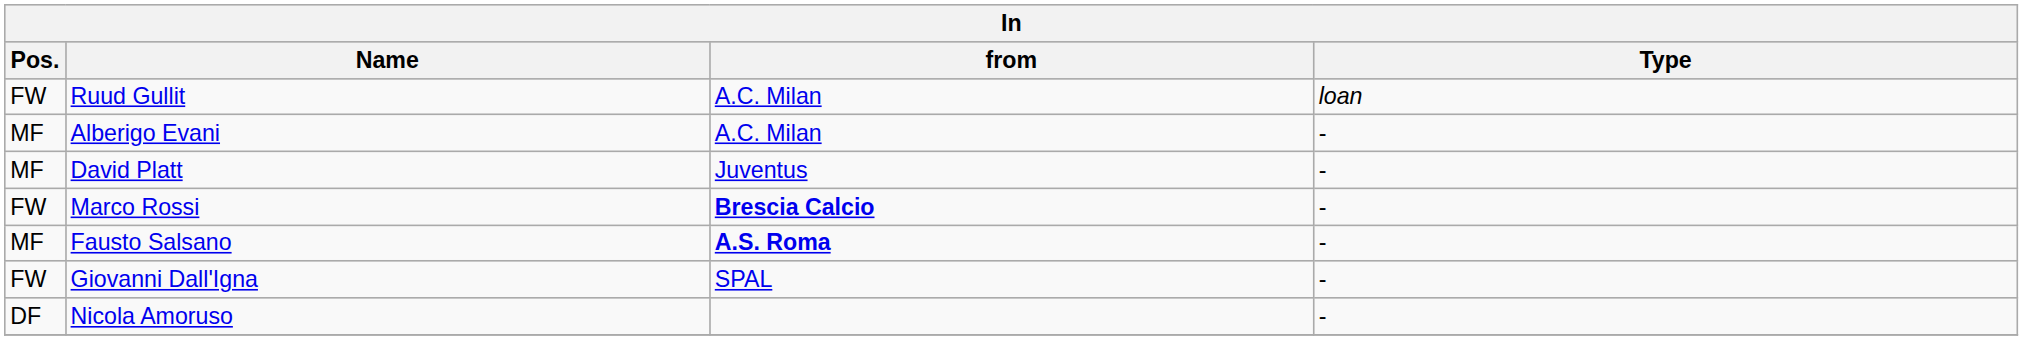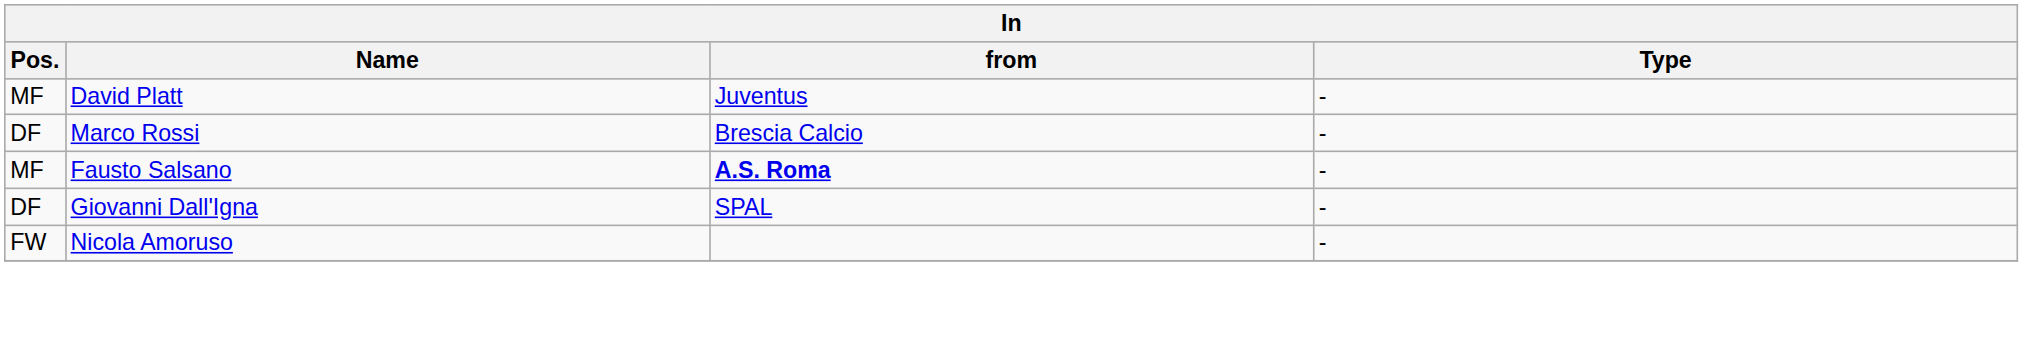 <table class="wikitable" style="font-size:90%;width:99%;">
 <tr>
 <th colspan="4">In</th>
 </tr>
 <tr>
 <th width=3%>Pos.</th>
 <th width=32%>Name</th>
 <th width=30%>from</th>
 <th width=35%>Type</th>
 </tr>
 <tr>
-<td>FW</td>
-<td><a href='#'>Ruud Gullit</a></td>
-<td><a href='#'>A.C. Milan</a></td>
-<td><em>loan</em></td>
-</tr>
-<tr>
-<td>MF</td>
-<td><a href='#'>Alberigo Evani</a></td>
-<td><a href='#'>A.C. Milan</a></td>
-<td>-</td>
-</tr>
-<tr>
 <td>MF</td>
 <td><a href='#'>David Platt</a></td>
 <td><a href='#'>Juventus</a></td>
 <td>-</td>
 </tr>
 <tr>
-<td>FW</td>
+<td>DF</td>
 <td><a href='#'>Marco Rossi</a></td>
-<td><strong><a href='#'>Brescia Calcio</a></strong></td>
+<td><a href='#'>Brescia Calcio</a></td>
 <td>-</td>
 </tr>
 <tr>
 <td>MF</td>
 <td><a href='#'>Fausto Salsano</a></td>
 <td><strong><a href='#'>A.S. Roma</a></strong></td>
 <td>-</td>
 </tr>
 <tr>
-<td>FW</td>
+<td>DF</td>
 <td><a href='#'>Giovanni Dall'Igna</a></td>
 <td><a href='#'>SPAL</a></td>
 <td>-</td>
 </tr>
 <tr>
-<td>DF</td>
+<td>FW</td>
 <td><a href='#'>Nicola Amoruso</a></td>
 <td></td>
 <td>-</td>
 </tr>
 <tr>
 </tr>
 </table>
